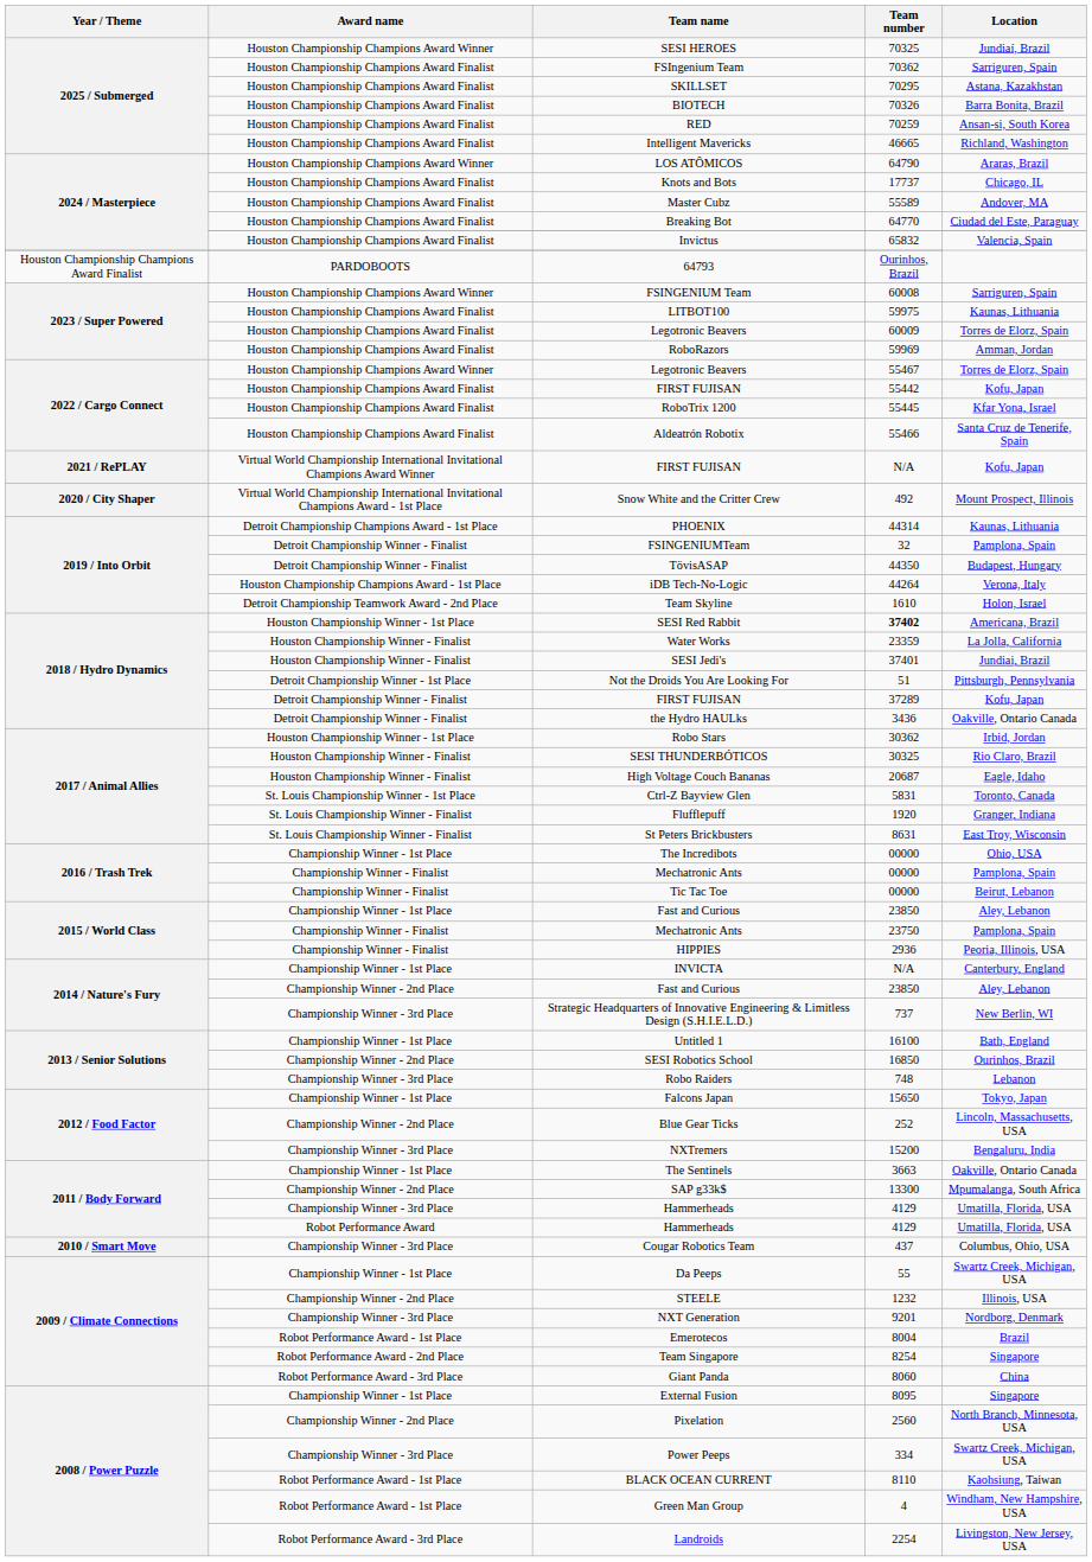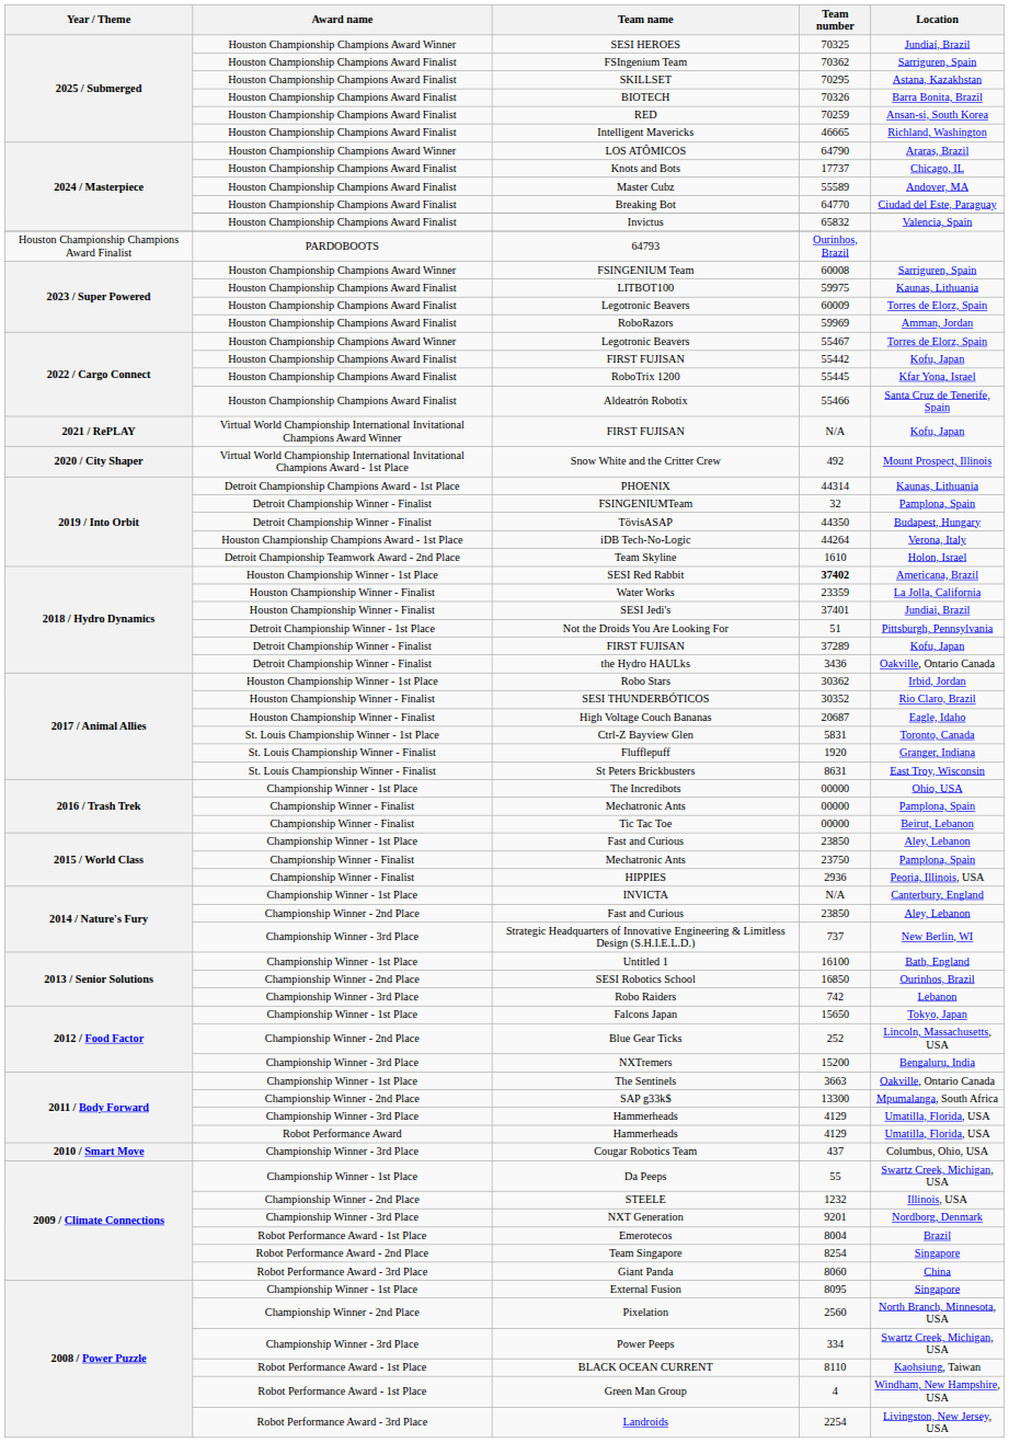 <table class="wikitable"  style="width:90%; text-align:center;">
 <tr>
 <th>Year / Theme</th>
 <th>Award name</th>
 <th>Team name</th>
 <th>Team number</th>
 <th>Location</th>
 </tr>
 <tr>
 <th rowspan="6">2025 / Submerged</th>
 <td>Houston Championship Champions Award Winner</td>
 <td>SESI HEROES</td>
 <td>70325</td>
 <td><a href='#'> Jundiaí, Brazil</a></td>
 </tr>
 <tr>
 <td>Houston Championship Champions Award Finalist</td>
 <td>FSIngenium Team</td>
 <td>70362</td>
 <td><a href='#'> Sarriguren, Spain</a></td>
 </tr>
 <tr>
 <td>Houston Championship Champions Award Finalist</td>
 <td>SKILLSET</td>
 <td>70295</td>
 <td><a href='#'> Astana, Kazakhstan</a></td>
 </tr>
 <tr>
 <td>Houston Championship Champions Award Finalist</td>
 <td>BIOTECH</td>
 <td>70326</td>
 <td><a href='#'> Barra Bonita, Brazil</a></td>
 </tr>
 <tr>
 <td>Houston Championship Champions Award Finalist</td>
 <td>RED</td>
 <td>70259</td>
 <td><a href='#'> Ansan-si, South Korea</a></td>
 </tr>
 <tr>
 <td>Houston Championship Champions Award Finalist</td>
 <td>Intelligent Mavericks</td>
 <td>46665</td>
 <td><a href='#'> Richland, Washington</a></td>
 </tr>
 <tr>
 <th rowspan="6">2024 / Masterpiece</th>
 <td>Houston Championship Champions Award Winner</td>
 <td>LOS ATÔMICOS</td>
 <td>64790</td>
 <td><a href='#'> Araras, Brazil</a></td>
 </tr>
 <tr>
 <td>Houston Championship Champions Award Finalist</td>
 <td>Knots and Bots</td>
 <td>17737</td>
 <td><a href='#'> Chicago, IL</a></td>
 </tr>
 <tr>
 <td>Houston Championship Champions Award Finalist</td>
 <td>Master Cubz</td>
 <td>55589</td>
 <td><a href='#'> Andover, MA</a></td>
 </tr>
 <tr>
 <td>Houston Championship Champions Award Finalist</td>
 <td>Breaking Bot</td>
 <td>64770</td>
 <td><a href='#'> Ciudad del Este, Paraguay</a></td>
 </tr>
 <tr>
 </tr>
 <tr>
 <td>Houston Championship Champions Award Finalist</td>
 <td>Invictus</td>
 <td>65832</td>
 <td><a href='#'> Valencia, Spain</a></td>
 </tr>
 <tr>
 </tr>
 <tr>
 <td>Houston Championship Champions Award Finalist</td>
 <td>PARDOBOOTS</td>
 <td>64793</td>
 <td><a href='#'> Ourinhos, Brazil</a></td>
 </tr>
 <tr>
 <th rowspan="4">2023 / Super Powered</th>
 <td>Houston Championship Champions Award Winner</td>
 <td>FSINGENIUM Team</td>
 <td>60008</td>
 <td><a href='#'> Sarriguren, Spain</a></td>
 </tr>
 <tr>
 <td>Houston Championship Champions Award Finalist</td>
 <td>LITBOT100</td>
 <td>59975</td>
 <td><a href='#'> Kaunas, Lithuania</a></td>
 </tr>
 <tr>
 <td>Houston Championship Champions Award Finalist</td>
 <td>Legotronic Beavers</td>
 <td>60009</td>
 <td><a href='#'> Torres de Elorz, Spain</a></td>
 </tr>
 <tr>
 <td>Houston Championship Champions Award Finalist</td>
 <td>RoboRazors</td>
 <td>59969</td>
 <td><a href='#'> Amman, Jordan</a></td>
 </tr>
 <tr>
 <th rowspan="4">2022 / Cargo Connect</th>
 <td>Houston Championship Champions Award Winner</td>
 <td>Legotronic Beavers</td>
 <td>55467</td>
 <td><a href='#'>Torres de Elorz, Spain</a></td>
 </tr>
 <tr>
 <td>Houston Championship Champions Award Finalist</td>
 <td>FIRST FUJISAN</td>
 <td>55442</td>
 <td><a href='#'>Kofu, Japan</a></td>
 </tr>
 <tr>
 <td>Houston Championship Champions Award Finalist</td>
 <td>RoboTrix 1200</td>
 <td>55445</td>
 <td><a href='#'>Kfar Yona, Israel</a></td>
 </tr>
 <tr>
 <td>Houston Championship Champions Award Finalist</td>
 <td>Aldeatrón Robotix</td>
 <td>55466</td>
 <td><a href='#'>Santa Cruz de Tenerife, Spain</a></td>
 </tr>
 <tr>
 <th>2021 / RePLAY</th>
 <td>Virtual World Championship International Invitational Champions Award Winner</td>
 <td>FIRST FUJISAN</td>
 <td>N/A</td>
 <td><a href='#'>Kofu, Japan</a></td>
 </tr>
 <tr>
 <th>2020 / City Shaper</th>
 <td>Virtual World Championship International Invitational Champions Award - 1st Place</td>
 <td>Snow White and the Critter Crew</td>
 <td>492</td>
 <td><a href='#'>Mount Prospect, Illinois</a></td>
 </tr>
 <tr>
 <th rowspan="5">2019 / Into Orbit</th>
 <td>Detroit Championship Champions Award - 1st Place</td>
 <td>PHOENIX</td>
 <td>44314</td>
 <td><a href='#'>Kaunas, Lithuania</a></td>
 </tr>
 <tr>
 <td>Detroit Championship Winner - Finalist</td>
 <td>FSINGENIUMTeam</td>
 <td>32</td>
 <td><a href='#'>Pamplona, Spain</a></td>
 </tr>
 <tr>
 <td>Detroit Championship Winner - Finalist</td>
 <td>TövisASAP</td>
 <td>44350</td>
 <td><a href='#'>Budapest, Hungary</a></td>
 </tr>
 <tr>
 <td>Houston Championship Champions Award - 1st Place</td>
 <td>iDB Tech-No-Logic</td>
 <td>44264</td>
 <td><a href='#'>Verona, Italy</a></td>
 </tr>
 <tr>
 <td>Detroit Championship Teamwork Award - 2nd Place</td>
 <td>Team Skyline</td>
 <td>1610</td>
 <td><a href='#'>Holon, Israel</a></td>
 </tr>
 <tr>
 <th rowspan="6">2018 / Hydro Dynamics</th>
 <td>Houston Championship Winner - 1st Place</td>
 <td>SESI Red Rabbit</td>
 <td><strong>37402</strong></td>
 <td><a href='#'>Americana, Brazil</a></td>
 </tr>
 <tr>
 <td>Houston Championship Winner - Finalist</td>
 <td>Water Works</td>
 <td>23359</td>
 <td><a href='#'>La Jolla, California</a></td>
 </tr>
 <tr>
 <td>Houston Championship Winner - Finalist</td>
 <td>SESI Jedi's</td>
 <td>37401</td>
 <td><a href='#'>Jundiai, Brazil</a></td>
 </tr>
 <tr>
 <td>Detroit Championship Winner - 1st Place</td>
 <td>Not the Droids You Are Looking For</td>
 <td>51</td>
 <td><a href='#'>Pittsburgh, Pennsylvania</a></td>
 </tr>
 <tr>
 <td>Detroit Championship Winner - Finalist</td>
 <td>FIRST FUJISAN</td>
 <td>37289</td>
 <td><a href='#'>Kofu, Japan</a></td>
 </tr>
 <tr>
 <td>Detroit Championship Winner - Finalist</td>
 <td>the Hydro HAULks</td>
 <td>3436</td>
 <td><a href='#'>Oakville</a>, Ontario Canada</td>
 </tr>
 <tr>
 <th rowspan="6">2017 / Animal Allies</th>
 <td>Houston Championship Winner - 1st Place</td>
 <td>Robo Stars</td>
 <td>30362</td>
 <td><a href='#'>Irbid, Jordan</a></td>
 </tr>
 <tr>
 <td>Houston Championship Winner - Finalist</td>
 <td>SESI THUNDERBÓTICOS</td>
-<td>30325</td>
+<td>30352</td>
 <td><a href='#'>Rio Claro, Brazil</a></td>
 </tr>
 <tr>
 <td>Houston Championship Winner - Finalist</td>
 <td>High Voltage Couch Bananas</td>
 <td>20687</td>
 <td><a href='#'>Eagle, Idaho</a></td>
 </tr>
 <tr>
 <td>St. Louis Championship Winner - 1st Place</td>
 <td>Ctrl-Z Bayview Glen</td>
 <td>5831</td>
 <td><a href='#'>Toronto, Canada</a></td>
 </tr>
 <tr>
 <td>St. Louis Championship Winner - Finalist</td>
 <td>Flufflepuff</td>
 <td>1920</td>
 <td><a href='#'>Granger, Indiana</a></td>
 </tr>
 <tr>
 <td>St. Louis Championship Winner - Finalist</td>
 <td>St Peters Brickbusters</td>
 <td>8631</td>
 <td><a href='#'>East Troy, Wisconsin</a></td>
 </tr>
 <tr>
 <th rowspan="3">2016 / Trash Trek</th>
 <td>Championship Winner - 1st Place</td>
 <td>The Incredibots</td>
 <td>00000</td>
 <td><a href='#'>Ohio, USA</a></td>
 </tr>
 <tr>
 <td>Championship Winner - Finalist</td>
 <td>Mechatronic Ants</td>
 <td>00000</td>
 <td><a href='#'>Pamplona, Spain</a></td>
 </tr>
 <tr>
 <td>Championship Winner - Finalist</td>
 <td>Tic Tac Toe</td>
 <td>00000</td>
 <td><a href='#'>Beirut, Lebanon</a></td>
 </tr>
 <tr>
 <th rowspan="3">2015 / World Class</th>
 <td>Championship Winner - 1st Place</td>
 <td>Fast and Curious</td>
 <td>23850</td>
 <td><a href='#'>Aley, Lebanon</a></td>
 </tr>
 <tr>
 <td>Championship Winner - Finalist</td>
 <td>Mechatronic Ants</td>
 <td>23750</td>
 <td><a href='#'>Pamplona, Spain</a></td>
 </tr>
 <tr>
 <td>Championship Winner - Finalist</td>
 <td>HIPPIES</td>
 <td>2936</td>
 <td><a href='#'>Peoria, Illinois</a>, USA</td>
 </tr>
 <tr>
 <th rowspan="3">2014 / Nature's Fury</th>
 <td>Championship Winner - 1st Place</td>
 <td>INVICTA</td>
 <td>N/A</td>
 <td><a href='#'>Canterbury, England</a></td>
 </tr>
 <tr>
 <td>Championship Winner - 2nd Place</td>
 <td>Fast and Curious</td>
 <td>23850</td>
 <td><a href='#'>Aley, Lebanon</a></td>
 </tr>
 <tr>
 <td>Championship Winner - 3rd Place</td>
 <td>Strategic Headquarters of Innovative Engineering & Limitless Design (S.H.I.E.L.D.)</td>
 <td>737</td>
 <td><a href='#'>New Berlin, WI</a></td>
 </tr>
 <tr>
 <th rowspan="3">2013 / Senior Solutions</th>
 <td>Championship Winner - 1st Place</td>
 <td>Untitled 1</td>
 <td>16100</td>
 <td><a href='#'>Bath, England</a></td>
 </tr>
 <tr>
 <td>Championship Winner - 2nd Place</td>
 <td>SESI Robotics School</td>
 <td>16850</td>
 <td><a href='#'>Ourinhos, Brazil</a></td>
 </tr>
 <tr>
 <td>Championship Winner - 3rd Place</td>
 <td>Robo Raiders</td>
-<td>748</td>
+<td>742</td>
 <td><a href='#'>Lebanon</a></td>
 </tr>
 <tr>
 <th rowspan="3">2012 / <a href='#'>Food Factor</a></th>
 <td>Championship Winner - 1st Place</td>
 <td>Falcons Japan</td>
 <td>15650</td>
 <td><a href='#'>Tokyo, Japan</a></td>
 </tr>
 <tr>
 <td>Championship Winner - 2nd Place</td>
 <td>Blue Gear Ticks</td>
 <td>252</td>
 <td><a href='#'>Lincoln, Massachusetts</a>, USA</td>
 </tr>
 <tr>
 <td>Championship Winner - 3rd Place</td>
 <td>NXTremers</td>
 <td>15200</td>
 <td><a href='#'>Bengaluru, India</a></td>
 </tr>
 <tr>
 <th rowspan="4">2011 / <a href='#'>Body Forward</a></th>
 <td>Championship Winner - 1st Place</td>
 <td>The Sentinels</td>
 <td>3663</td>
 <td><a href='#'>Oakville</a>, Ontario Canada</td>
 </tr>
 <tr>
 <td>Championship Winner - 2nd Place</td>
 <td>SAP g33k$</td>
 <td>13300</td>
 <td><a href='#'>Mpumalanga</a>, South Africa</td>
 </tr>
 <tr>
 <td>Championship Winner - 3rd Place</td>
 <td>Hammerheads</td>
 <td>4129</td>
 <td><a href='#'>Umatilla, Florida</a>, USA</td>
 </tr>
 <tr>
 <td>Robot Performance Award</td>
 <td>Hammerheads</td>
 <td>4129</td>
 <td><a href='#'>Umatilla, Florida</a>, USA</td>
 </tr>
 <tr>
 <th>2010 / <a href='#'>Smart Move</a></th>
 <td>Championship Winner - 3rd Place</td>
 <td>Cougar Robotics Team</td>
 <td>437</td>
 <td>Columbus, Ohio, USA</td>
 </tr>
 <tr>
 <th rowspan="6">2009 / <a href='#'>Climate Connections</a></th>
 <td>Championship Winner - 1st Place</td>
 <td>Da Peeps</td>
 <td>55</td>
 <td><a href='#'>Swartz Creek, Michigan</a>, USA</td>
 </tr>
 <tr>
 <td>Championship Winner - 2nd Place</td>
 <td>STEELE</td>
 <td>1232</td>
 <td><a href='#'>Illinois</a>, USA</td>
 </tr>
 <tr>
 <td>Championship Winner - 3rd Place</td>
 <td>NXT Generation</td>
 <td>9201</td>
 <td><a href='#'>Nordborg, Denmark</a></td>
 </tr>
 <tr>
 <td>Robot Performance Award - 1st Place</td>
 <td>Emerotecos</td>
 <td>8004</td>
 <td><a href='#'>Brazil</a></td>
 </tr>
 <tr>
 <td>Robot Performance Award - 2nd Place</td>
 <td>Team Singapore</td>
 <td>8254</td>
 <td><a href='#'>Singapore</a></td>
 </tr>
 <tr>
 <td>Robot Performance Award - 3rd Place</td>
 <td>Giant Panda</td>
 <td>8060</td>
 <td><a href='#'>China</a></td>
 </tr>
 <tr>
 <th rowspan="6">2008 / <a href='#'>Power Puzzle</a></th>
 <td>Championship Winner - 1st Place</td>
 <td>External Fusion</td>
 <td>8095</td>
 <td><a href='#'>Singapore</a></td>
 </tr>
 <tr>
 <td>Championship Winner - 2nd Place</td>
 <td>Pixelation</td>
 <td>2560</td>
 <td><a href='#'>North Branch, Minnesota</a>, USA</td>
 </tr>
 <tr>
 <td>Championship Winner - 3rd Place</td>
 <td>Power Peeps</td>
 <td>334</td>
 <td><a href='#'>Swartz Creek, Michigan</a>, USA</td>
 </tr>
 <tr>
 <td>Robot Performance Award - 1st Place</td>
 <td>BLACK OCEAN CURRENT</td>
 <td>8110</td>
 <td><a href='#'>Kaohsiung</a>, Taiwan</td>
 </tr>
 <tr>
 <td>Robot Performance Award - 1st Place</td>
 <td>Green Man Group</td>
 <td>4</td>
 <td><a href='#'>Windham, New Hampshire</a>, USA</td>
 </tr>
 <tr>
 <td>Robot Performance Award - 3rd Place</td>
 <td><a href='#'>Landroids</a></td>
 <td>2254</td>
 <td><a href='#'>Livingston, New Jersey</a>, USA</td>
 </tr>
 </table>
